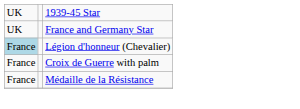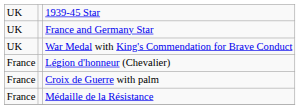 <table class="wikitable">
 <tr>
 <td>UK</td>
 <td></td>
 <td><a href='#'>1939-45 Star</a></td>
 </tr>
 <tr>
 <td>UK</td>
 <td></td>
 <td><a href='#'>France and Germany Star</a></td>
 </tr>
 <tr>
-<td style="background: lightblue;">France</td>
+<td>UK</td>
+<td></td>
+<td><a href='#'>War Medal</a> with <a href='#'>King's Commendation for Brave Conduct</a></td>
+</tr>
+<tr>
+<td>France</td>
 <td></td>
 <td><a href='#'>Légion d'honneur</a> (Chevalier)</td>
 </tr>
 <tr>
 <td>France</td>
 <td></td>
 <td><a href='#'>Croix de Guerre</a> with palm</td>
 </tr>
 <tr>
 <td>France</td>
 <td></td>
 <td><a href='#'>Médaille de la Résistance</a></td>
 </tr>
 <tr>
 </tr>
 </table>
